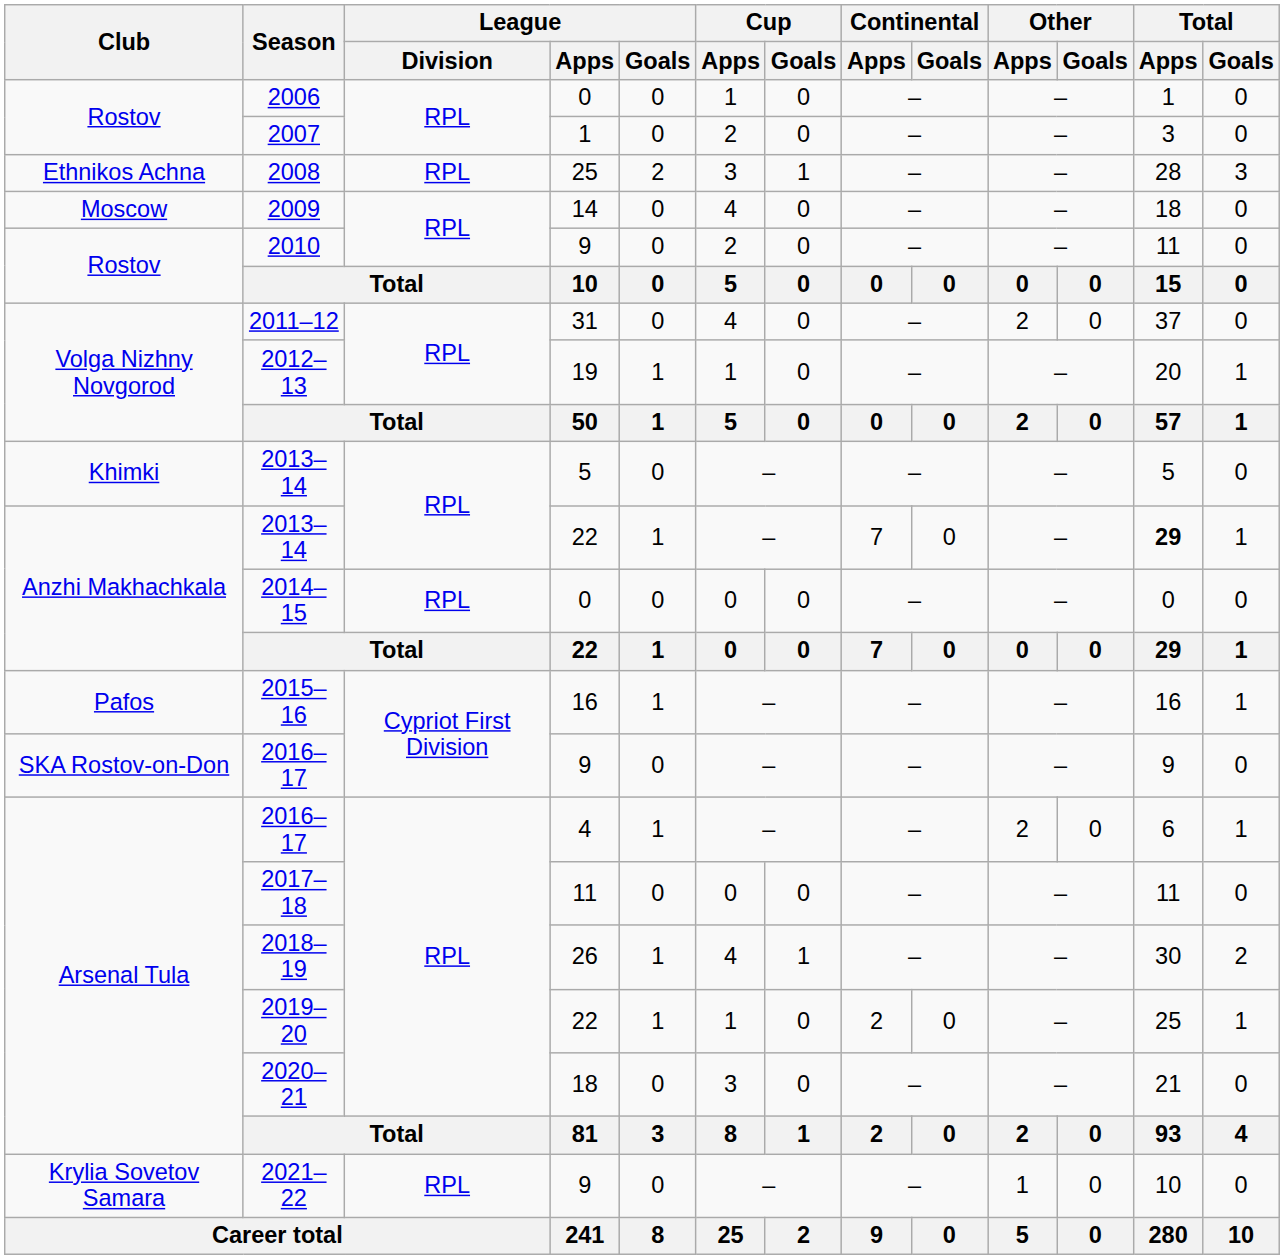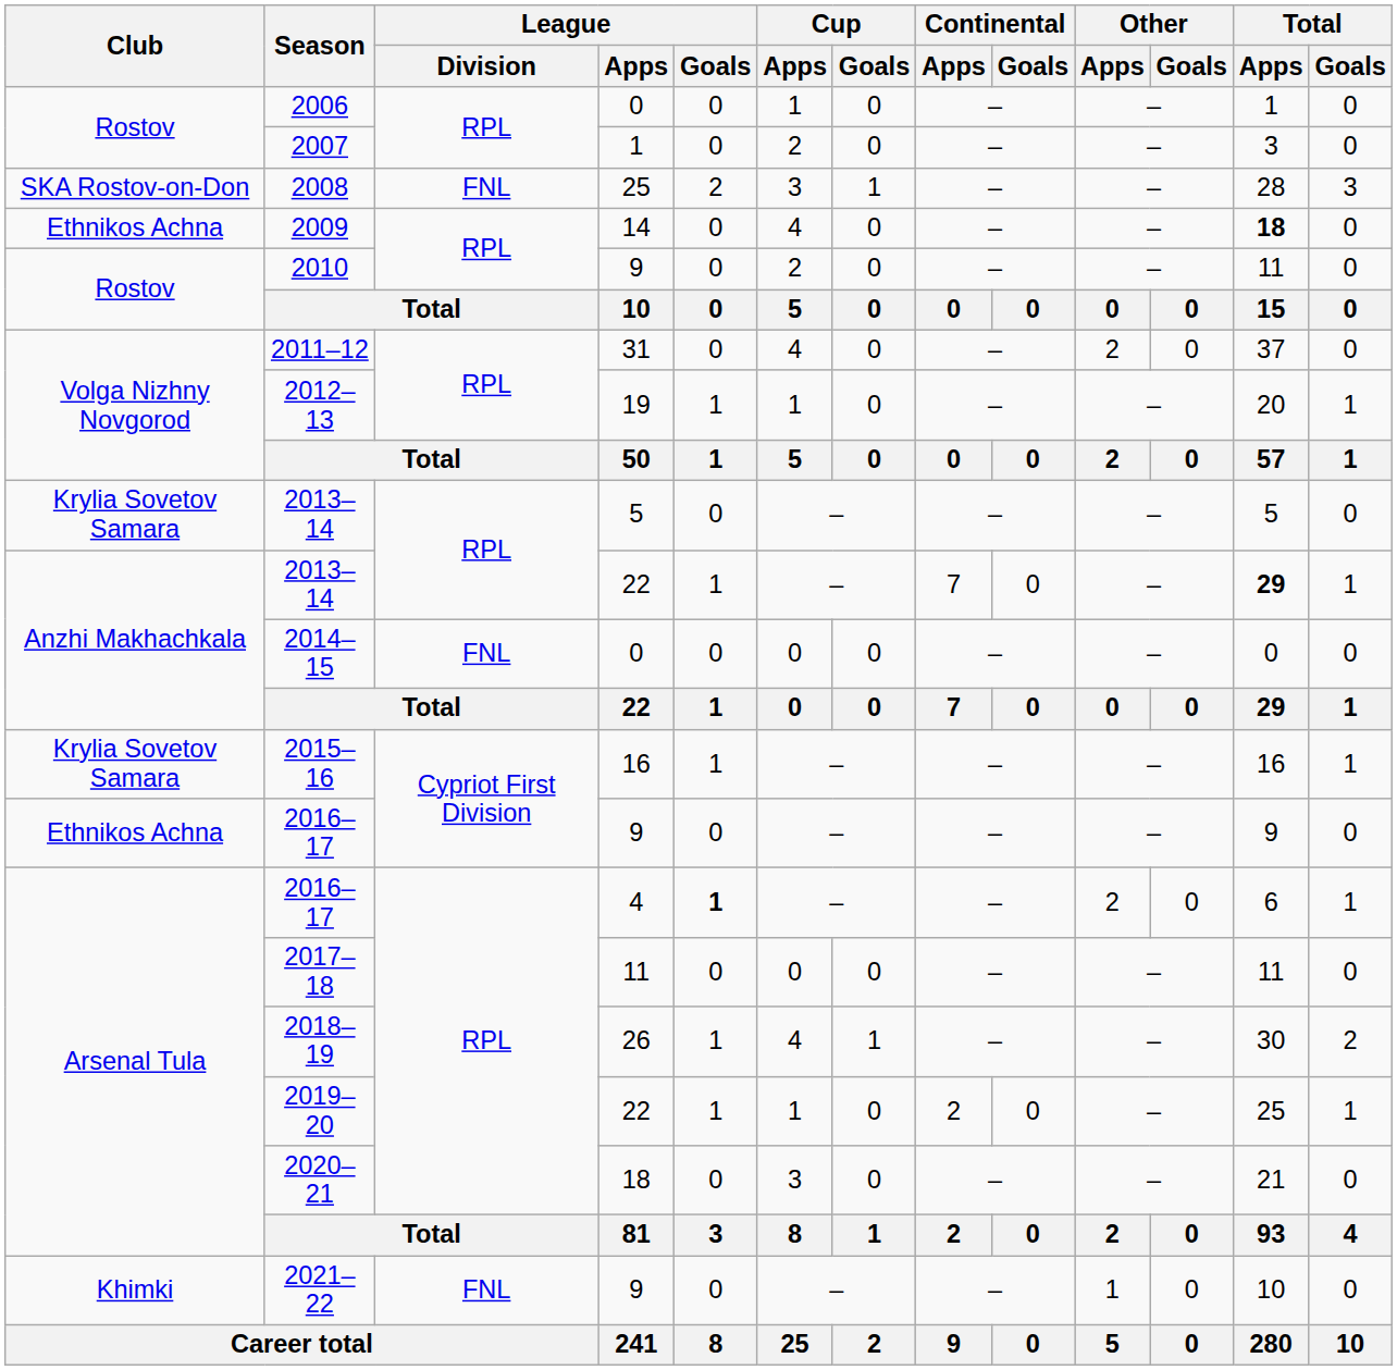 <table class="wikitable" style="text-align: center;">
 <tr>
 <th rowspan=2>Club</th>
 <th rowspan=2>Season</th>
 <th colspan=3>League</th>
 <th colspan=2>Cup</th>
 <th colspan=2>Continental</th>
 <th colspan=2>Other</th>
 <th colspan=2>Total</th>
 </tr>
 <tr>
 <th>Division</th>
 <th>Apps</th>
 <th>Goals</th>
 <th>Apps</th>
 <th>Goals</th>
 <th>Apps</th>
 <th>Goals</th>
 <th>Apps</th>
 <th>Goals</th>
 <th>Apps</th>
 <th>Goals</th>
 </tr>
 <tr>
 <td rowspan="2"><a href='#'>Rostov</a></td>
 <td><a href='#'>2006</a></td>
 <td rowspan="2"><a href='#'>RPL</a></td>
 <td>0</td>
 <td>0</td>
 <td>1</td>
 <td>0</td>
 <td colspan=2>–</td>
 <td colspan=2>–</td>
 <td>1</td>
 <td>0</td>
 </tr>
 <tr>
 <td><a href='#'>2007</a></td>
 <td>1</td>
 <td>0</td>
 <td>2</td>
 <td>0</td>
 <td colspan=2>–</td>
 <td colspan=2>–</td>
 <td>3</td>
 <td>0</td>
 </tr>
 <tr>
-<td><a href='#'>Ethnikos Achna</a></td>
+<td><a href='#'>SKA Rostov-on-Don</a></td>
 <td><a href='#'>2008</a></td>
-<td><a href='#'>RPL</a></td>
+<td><a href='#'>FNL</a></td>
 <td>25</td>
 <td>2</td>
 <td>3</td>
 <td>1</td>
 <td colspan=2>–</td>
 <td colspan=2>–</td>
 <td>28</td>
 <td>3</td>
 </tr>
 <tr>
-<td><a href='#'>Moscow</a></td>
+<td><a href='#'>Ethnikos Achna</a></td>
 <td><a href='#'>2009</a></td>
 <td rowspan="2"><a href='#'>RPL</a></td>
 <td>14</td>
 <td>0</td>
 <td>4</td>
 <td>0</td>
 <td colspan=2>–</td>
 <td colspan=2>–</td>
-<td>18</td>
+<td><strong>18</strong></td>
 <td>0</td>
 </tr>
 <tr>
 <td rowspan="2"><a href='#'>Rostov</a></td>
 <td><a href='#'>2010</a></td>
 <td>9</td>
 <td>0</td>
 <td>2</td>
 <td>0</td>
 <td colspan=2>–</td>
 <td colspan=2>–</td>
 <td>11</td>
 <td>0</td>
 </tr>
 <tr>
 <th colspan=2>Total</th>
 <th>10</th>
 <th>0</th>
 <th>5</th>
 <th>0</th>
 <th>0</th>
 <th>0</th>
 <th>0</th>
 <th>0</th>
 <th>15</th>
 <th>0</th>
 </tr>
 <tr>
 <td rowspan="3"><a href='#'>Volga Nizhny Novgorod</a></td>
 <td><a href='#'>2011–12</a></td>
 <td rowspan="2"><a href='#'>RPL</a></td>
 <td>31</td>
 <td>0</td>
 <td>4</td>
 <td>0</td>
 <td colspan=2>–</td>
 <td>2</td>
 <td>0</td>
 <td>37</td>
 <td>0</td>
 </tr>
 <tr>
 <td><a href='#'>2012–13</a></td>
 <td>19</td>
 <td>1</td>
 <td>1</td>
 <td>0</td>
 <td colspan=2>–</td>
 <td colspan=2>–</td>
 <td>20</td>
 <td>1</td>
 </tr>
 <tr>
 <th colspan=2>Total</th>
 <th>50</th>
 <th>1</th>
 <th>5</th>
 <th>0</th>
 <th>0</th>
 <th>0</th>
 <th>2</th>
 <th>0</th>
 <th>57</th>
 <th>1</th>
 </tr>
 <tr>
-<td><a href='#'>Khimki</a></td>
+<td><a href='#'>Krylia Sovetov Samara</a></td>
 <td><a href='#'>2013–14</a></td>
 <td rowspan="2"><a href='#'>RPL</a></td>
 <td>5</td>
 <td>0</td>
 <td colspan=2>–</td>
 <td colspan=2>–</td>
 <td colspan=2>–</td>
 <td>5</td>
 <td>0</td>
 </tr>
 <tr>
 <td rowspan="3"><a href='#'>Anzhi Makhachkala</a></td>
 <td><a href='#'>2013–14</a></td>
 <td>22</td>
 <td>1</td>
 <td colspan=2>–</td>
 <td>7</td>
 <td>0</td>
 <td colspan=2>–</td>
 <td><strong>29</strong></td>
 <td>1</td>
 </tr>
 <tr>
 <td><a href='#'>2014–15</a></td>
-<td><a href='#'>RPL</a></td>
+<td><a href='#'>FNL</a></td>
 <td>0</td>
 <td>0</td>
 <td>0</td>
 <td>0</td>
 <td colspan=2>–</td>
 <td colspan=2>–</td>
 <td>0</td>
 <td>0</td>
 </tr>
 <tr>
 <th colspan=2>Total</th>
 <th>22</th>
 <th>1</th>
 <th>0</th>
 <th>0</th>
 <th>7</th>
 <th>0</th>
 <th>0</th>
 <th>0</th>
 <th>29</th>
 <th>1</th>
 </tr>
 <tr>
-<td><a href='#'>Pafos</a></td>
+<td><a href='#'>Krylia Sovetov Samara</a></td>
 <td><a href='#'>2015–16</a></td>
 <td rowspan="2"><a href='#'>Cypriot First Division</a></td>
 <td>16</td>
 <td>1</td>
 <td colspan=2>–</td>
 <td colspan=2>–</td>
 <td colspan=2>–</td>
 <td>16</td>
 <td>1</td>
 </tr>
 <tr>
-<td><a href='#'>SKA Rostov-on-Don</a></td>
+<td><a href='#'>Ethnikos Achna</a></td>
 <td><a href='#'>2016–17</a></td>
 <td>9</td>
 <td>0</td>
 <td colspan=2>–</td>
 <td colspan=2>–</td>
 <td colspan=2>–</td>
 <td>9</td>
 <td>0</td>
 </tr>
 <tr>
 <td rowspan="6"><a href='#'>Arsenal Tula</a></td>
 <td><a href='#'>2016–17</a></td>
 <td rowspan="5"><a href='#'>RPL</a></td>
 <td>4</td>
-<td>1</td>
+<td><strong>1</strong></td>
 <td colspan=2>–</td>
 <td colspan=2>–</td>
 <td>2</td>
 <td>0</td>
 <td>6</td>
 <td>1</td>
 </tr>
 <tr>
 <td><a href='#'>2017–18</a></td>
 <td>11</td>
 <td>0</td>
 <td>0</td>
 <td>0</td>
 <td colspan=2>–</td>
 <td colspan=2>–</td>
 <td>11</td>
 <td>0</td>
 </tr>
 <tr>
 <td><a href='#'>2018–19</a></td>
 <td>26</td>
 <td>1</td>
 <td>4</td>
 <td>1</td>
 <td colspan=2>–</td>
 <td colspan=2>–</td>
 <td>30</td>
 <td>2</td>
 </tr>
 <tr>
 <td><a href='#'>2019–20</a></td>
 <td>22</td>
 <td>1</td>
 <td>1</td>
 <td>0</td>
 <td>2</td>
 <td>0</td>
 <td colspan=2>–</td>
 <td>25</td>
 <td>1</td>
 </tr>
 <tr>
 <td><a href='#'>2020–21</a></td>
 <td>18</td>
 <td>0</td>
 <td>3</td>
 <td>0</td>
 <td colspan=2>–</td>
 <td colspan=2>–</td>
 <td>21</td>
 <td>0</td>
 </tr>
 <tr>
 <th colspan=2>Total</th>
 <th>81</th>
 <th>3</th>
 <th>8</th>
 <th>1</th>
 <th>2</th>
 <th>0</th>
 <th>2</th>
 <th>0</th>
 <th>93</th>
 <th>4</th>
 </tr>
 <tr>
-<td><a href='#'>Krylia Sovetov Samara</a></td>
+<td><a href='#'>Khimki</a></td>
 <td><a href='#'>2021–22</a></td>
-<td><a href='#'>RPL</a></td>
+<td><a href='#'>FNL</a></td>
 <td>9</td>
 <td>0</td>
 <td colspan=2>–</td>
 <td colspan=2>–</td>
 <td>1</td>
 <td>0</td>
 <td>10</td>
 <td>0</td>
 </tr>
 <tr>
 <th colspan=3>Career total</th>
 <th>241</th>
 <th>8</th>
 <th>25</th>
 <th>2</th>
 <th>9</th>
 <th>0</th>
 <th>5</th>
 <th>0</th>
 <th>280</th>
 <th>10</th>
 </tr>
 </table>
